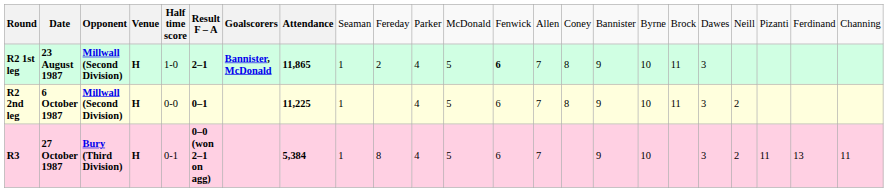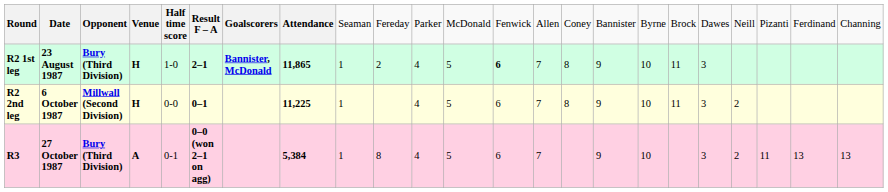 <table class="wikitable">
 <tr>
 <th><strong>Round</strong></th>
 <th><strong>Date</strong></th>
 <th><strong>Opponent</strong></th>
 <th><strong>Venue</strong></th>
 <th><strong>Half time score</strong></th>
 <th><strong>Result</strong><br><strong>F – A</strong></th>
 <th><strong>Goalscorers</strong></th>
 <th><strong>Attendance</strong></th>
 <td>Seaman</td>
 <td>Fereday</td>
 <td>Parker</td>
 <td>McDonald</td>
 <td>Fenwick</td>
 <td>Allen</td>
 <td>Coney</td>
 <td>Bannister</td>
 <td>Byrne</td>
 <td>Brock</td>
 <td>Dawes</td>
 <td>Neill</td>
 <td>Pizanti</td>
 <td>Ferdinand</td>
 <td>Channing</td>
 </tr>
 <tr style="background-color: #d0ffe3;">
 <td><strong>R2 1st leg</strong></td>
 <td><strong>23 August 1987</strong></td>
-<td><strong><a href='#'>Millwall</a> (Second Division)</strong></td>
+<td><strong><a href='#'>Bury</a> (Third Division)</strong></td>
 <td><strong>H</strong></td>
 <td>1-0</td>
 <td><strong>2–1</strong></td>
 <td><strong><a href='#'>Bannister</a>, <a href='#'>McDonald</a></strong></td>
 <td><strong>11,865</strong></td>
 <td>1</td>
 <td>2</td>
 <td>4</td>
 <td>5</td>
 <td><strong>6</strong></td>
 <td>7</td>
 <td>8</td>
 <td>9</td>
 <td>10</td>
 <td>11</td>
 <td>3</td>
 <td></td>
 <td></td>
 <td></td>
 <td></td>
 </tr>
 <tr style="background-color: #ffffdd;">
 <td><strong>R2 2nd leg</strong></td>
 <td><strong>6 October 1987</strong></td>
 <td><strong><a href='#'>Millwall</a> (Second Division)</strong></td>
 <td><strong>H</strong></td>
 <td>0-0</td>
 <td><strong>0–1</strong></td>
 <td></td>
 <td><strong>11,225</strong></td>
 <td>1</td>
 <td></td>
 <td>4</td>
 <td>5</td>
 <td>6</td>
 <td>7</td>
 <td>8</td>
 <td>9</td>
 <td>10</td>
 <td>11</td>
 <td>3</td>
 <td>2</td>
 <td></td>
 <td></td>
 <td></td>
 </tr>
 <tr style="background-color: #ffd0e3;">
 <td><strong>R3</strong></td>
 <td><strong>27 October 1987</strong></td>
 <td><strong><a href='#'>Bury</a> (Third Division)</strong></td>
-<td><strong>H</strong></td>
+<td><strong>A</strong></td>
 <td>0-1</td>
 <td><strong>0–0 (won 2–1 on agg)</strong></td>
 <td></td>
 <td><strong>5,384</strong></td>
 <td>1</td>
 <td>8</td>
 <td>4</td>
 <td>5</td>
 <td>6</td>
 <td>7</td>
 <td></td>
 <td>9</td>
 <td>10</td>
 <td></td>
 <td>3</td>
 <td>2</td>
 <td>11</td>
 <td>13</td>
-<td>11</td>
+<td>13</td>
 </tr>
 </table>
